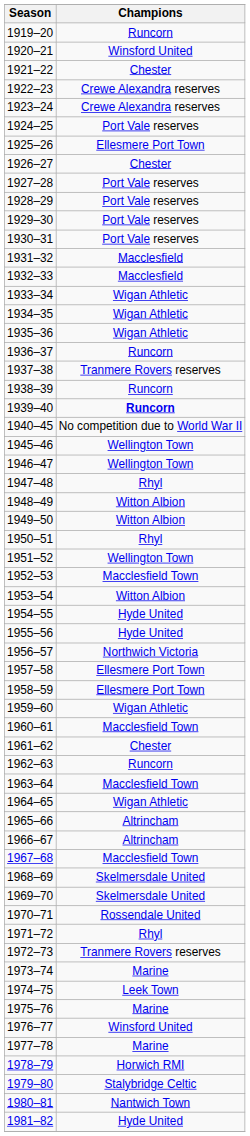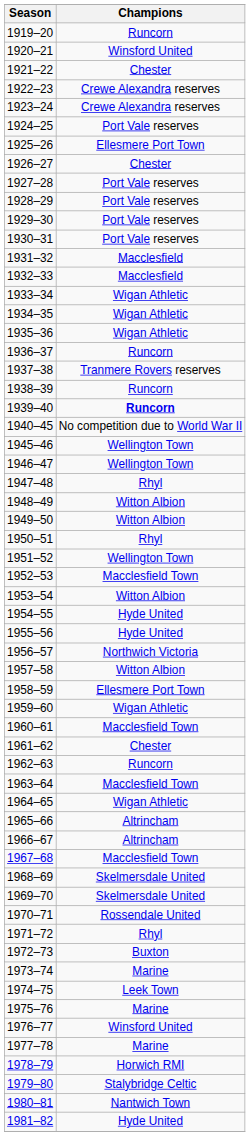 <table class="wikitable" style="text-align: center">
 <tr>
 </tr>
 <tr>
 <th>Season</th>
 <th>Champions</th>
 </tr>
 <tr>
 <td>1919–20</td>
 <td><a href='#'>Runcorn</a></td>
 </tr>
 <tr>
 <td>1920–21</td>
 <td><a href='#'>Winsford United</a></td>
 </tr>
 <tr>
 <td>1921–22</td>
 <td><a href='#'>Chester</a></td>
 </tr>
 <tr>
 <td>1922–23</td>
 <td><a href='#'>Crewe Alexandra</a> reserves</td>
 </tr>
 <tr>
 <td>1923–24</td>
 <td><a href='#'>Crewe Alexandra</a> reserves</td>
 </tr>
 <tr>
 <td>1924–25</td>
 <td><a href='#'>Port Vale</a> reserves</td>
 </tr>
 <tr>
 <td>1925–26</td>
 <td><a href='#'>Ellesmere Port Town</a></td>
 </tr>
 <tr>
 <td>1926–27</td>
 <td><a href='#'>Chester</a></td>
 </tr>
 <tr>
 <td>1927–28</td>
 <td><a href='#'>Port Vale</a> reserves</td>
 </tr>
 <tr>
 <td>1928–29</td>
 <td><a href='#'>Port Vale</a> reserves</td>
 </tr>
 <tr>
 <td>1929–30</td>
 <td><a href='#'>Port Vale</a> reserves</td>
 </tr>
 <tr>
 <td>1930–31</td>
 <td><a href='#'>Port Vale</a> reserves</td>
 </tr>
 <tr>
 <td>1931–32</td>
 <td><a href='#'>Macclesfield</a></td>
 </tr>
 <tr>
 <td>1932–33</td>
 <td><a href='#'>Macclesfield</a></td>
 </tr>
 <tr>
 <td>1933–34</td>
 <td><a href='#'>Wigan Athletic</a></td>
 </tr>
 <tr>
 <td>1934–35</td>
 <td><a href='#'>Wigan Athletic</a></td>
 </tr>
 <tr>
 <td>1935–36</td>
 <td><a href='#'>Wigan Athletic</a></td>
 </tr>
 <tr>
 <td>1936–37</td>
 <td><a href='#'>Runcorn</a></td>
 </tr>
 <tr>
 <td>1937–38</td>
 <td><a href='#'>Tranmere Rovers</a> reserves</td>
 </tr>
 <tr>
 <td>1938–39</td>
 <td><a href='#'>Runcorn</a></td>
 </tr>
 <tr>
 <td>1939–40</td>
 <td><strong><a href='#'>Runcorn</a></strong></td>
 </tr>
 <tr>
 <td>1940–45</td>
 <td>No competition due to <a href='#'>World War II</a></td>
 </tr>
 <tr>
 <td>1945–46</td>
 <td><a href='#'>Wellington Town</a></td>
 </tr>
 <tr>
 <td>1946–47</td>
 <td><a href='#'>Wellington Town</a></td>
 </tr>
 <tr>
 <td>1947–48</td>
 <td><a href='#'>Rhyl</a></td>
 </tr>
 <tr>
 <td>1948–49</td>
 <td><a href='#'>Witton Albion</a></td>
 </tr>
 <tr>
 <td>1949–50</td>
 <td><a href='#'>Witton Albion</a></td>
 </tr>
 <tr>
 <td>1950–51</td>
 <td><a href='#'>Rhyl</a></td>
 </tr>
 <tr>
 <td>1951–52</td>
 <td><a href='#'>Wellington Town</a></td>
 </tr>
 <tr>
 <td>1952–53</td>
 <td><a href='#'>Macclesfield Town</a></td>
 </tr>
 <tr>
 <td>1953–54</td>
 <td><a href='#'>Witton Albion</a></td>
 </tr>
 <tr>
 <td>1954–55</td>
 <td><a href='#'>Hyde United</a></td>
 </tr>
 <tr>
 <td>1955–56</td>
 <td><a href='#'>Hyde United</a></td>
 </tr>
 <tr>
 <td>1956–57</td>
 <td><a href='#'>Northwich Victoria</a></td>
 </tr>
 <tr>
 <td>1957–58</td>
-<td><a href='#'>Ellesmere Port Town</a></td>
+<td><a href='#'>Witton Albion</a></td>
 </tr>
 <tr>
 <td>1958–59</td>
 <td><a href='#'>Ellesmere Port Town</a></td>
 </tr>
 <tr>
 <td>1959–60</td>
 <td><a href='#'>Wigan Athletic</a></td>
 </tr>
 <tr>
 <td>1960–61</td>
 <td><a href='#'>Macclesfield Town</a></td>
 </tr>
 <tr>
 <td>1961–62</td>
 <td><a href='#'>Chester</a></td>
 </tr>
 <tr>
 <td>1962–63</td>
 <td><a href='#'>Runcorn</a></td>
 </tr>
 <tr>
 <td>1963–64</td>
 <td><a href='#'>Macclesfield Town</a></td>
 </tr>
 <tr>
 <td>1964–65</td>
 <td><a href='#'>Wigan Athletic</a></td>
 </tr>
 <tr>
 <td>1965–66</td>
 <td><a href='#'>Altrincham</a></td>
 </tr>
 <tr>
 <td>1966–67</td>
 <td><a href='#'>Altrincham</a></td>
 </tr>
 <tr>
 <td><a href='#'>1967–68</a></td>
 <td><a href='#'>Macclesfield Town</a></td>
 </tr>
 <tr>
 <td>1968–69</td>
 <td><a href='#'>Skelmersdale United</a></td>
 </tr>
 <tr>
 <td>1969–70</td>
 <td><a href='#'>Skelmersdale United</a></td>
 </tr>
 <tr>
 <td>1970–71</td>
 <td><a href='#'>Rossendale United</a></td>
 </tr>
 <tr>
 <td>1971–72</td>
 <td><a href='#'>Rhyl</a></td>
 </tr>
 <tr>
 <td>1972–73</td>
-<td><a href='#'>Tranmere Rovers</a> reserves</td>
+<td><a href='#'>Buxton</a></td>
 </tr>
 <tr>
 <td>1973–74</td>
 <td><a href='#'>Marine</a></td>
 </tr>
 <tr>
 <td>1974–75</td>
 <td><a href='#'>Leek Town</a></td>
 </tr>
 <tr>
 <td>1975–76</td>
 <td><a href='#'>Marine</a></td>
 </tr>
 <tr>
 <td>1976–77</td>
 <td><a href='#'>Winsford United</a></td>
 </tr>
 <tr>
 <td>1977–78</td>
 <td><a href='#'>Marine</a></td>
 </tr>
 <tr>
 <td><a href='#'>1978–79</a></td>
 <td><a href='#'>Horwich RMI</a></td>
 </tr>
 <tr>
 <td><a href='#'>1979–80</a></td>
 <td><a href='#'>Stalybridge Celtic</a></td>
 </tr>
 <tr>
 <td><a href='#'>1980–81</a></td>
 <td><a href='#'>Nantwich Town</a></td>
 </tr>
 <tr>
 <td><a href='#'>1981–82</a></td>
 <td><a href='#'>Hyde United</a></td>
 </tr>
 <tr>
 </tr>
 </table>
